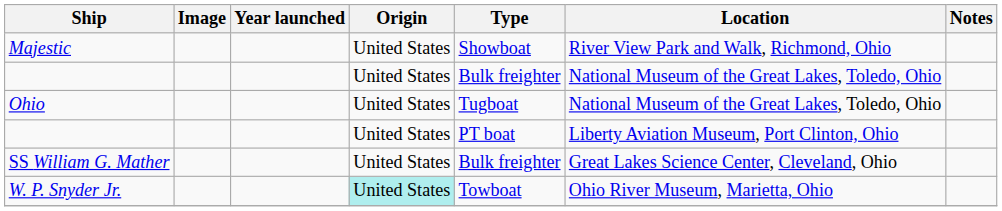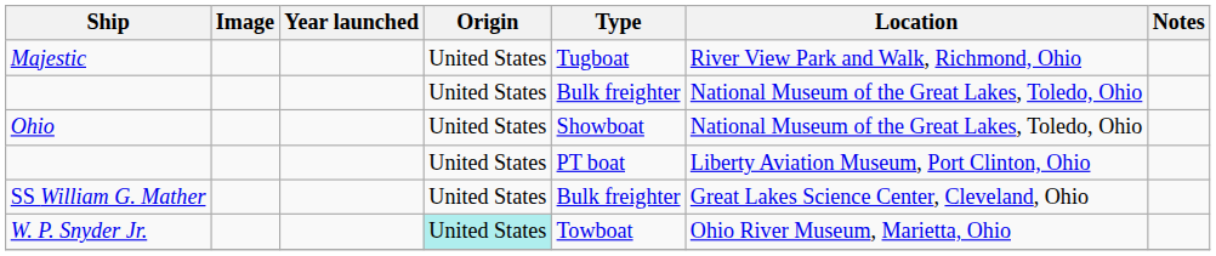 <table class="wikitable sortable">
 <tr>
 <th>Ship</th>
 <th>Image</th>
 <th>Year launched</th>
 <th>Origin</th>
 <th>Type</th>
 <th>Location</th>
 <th>Notes</th>
 </tr>
 <tr>
 <td data-sort-value=Majestic><em><a href='#'>Majestic</a></em></td>
 <td></td>
 <td></td>
 <td> United States</td>
-<td><a href='#'>Showboat</a></td>
+<td><a href='#'>Tugboat</a></td>
 <td><a href='#'>River View Park and Walk</a>, <a href='#'>Richmond, Ohio</a><br></td>
 <td></td>
 </tr>
 <tr>
 <td data-sort-value=Col. James M. Schoonmaker></td>
 <td></td>
 <td></td>
 <td> United States</td>
 <td><a href='#'>Bulk freighter</a></td>
 <td><a href='#'>National Museum of the Great Lakes</a>, <a href='#'>Toledo, Ohio</a></td>
 <td></td>
 </tr>
 <tr>
 <td data-sort-value=Ohio><a href='#'><em>Ohio</em></a></td>
 <td></td>
 <td></td>
 <td> United States</td>
-<td><a href='#'>Tugboat</a></td>
+<td><a href='#'>Showboat</a></td>
 <td><a href='#'>National Museum of the Great Lakes</a>, Toledo, Ohio</td>
 <td></td>
 </tr>
 <tr>
 <td data-sort-value=PT-728></td>
 <td></td>
 <td></td>
 <td> United States</td>
 <td><a href='#'>PT boat</a></td>
 <td><a href='#'>Liberty Aviation Museum</a>, <a href='#'>Port Clinton, Ohio</a></td>
 <td></td>
 </tr>
 <tr>
 <td data-sort-value=William G. Mather><a href='#'>SS <em>William G. Mather</em></a></td>
 <td></td>
 <td></td>
 <td> United States</td>
 <td><a href='#'>Bulk freighter</a></td>
 <td><a href='#'>Great Lakes Science Center</a>, <a href='#'>Cleveland</a>, Ohio<br></td>
 <td></td>
 </tr>
 <tr>
 <td data-sort-value=WP Snyder Jr.><em><a href='#'>W. P. Snyder Jr.</a></em></td>
 <td></td>
 <td></td>
 <td style="background: paleturquoise;"> United States</td>
 <td><a href='#'>Towboat</a></td>
 <td><a href='#'>Ohio River Museum</a>, <a href='#'>Marietta, Ohio</a><br></td>
 <td></td>
 </tr>
 <tr>
 </tr>
 </table>
